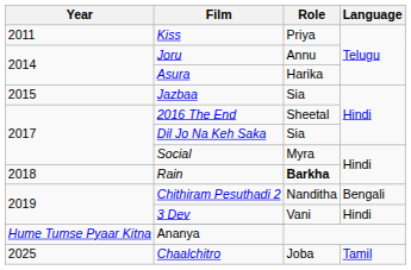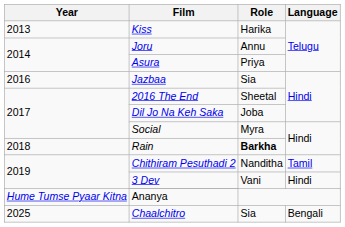 <table class="wikitable sortable">
 <tr>
 <th>Year</th>
 <th>Film</th>
 <th>Role</th>
 <th>Language</th>
 </tr>
 <tr>
-<td>2011</td>
+<td>2013</td>
 <td><em><a href='#'>Kiss</a></em></td>
-<td>Priya</td>
+<td>Harika</td>
 <td rowspan="3"><a href='#'>Telugu</a></td>
 </tr>
 <tr>
 <td rowspan="2">2014</td>
 <td><em><a href='#'>Joru</a></em></td>
 <td>Annu</td>
 </tr>
 <tr>
 <td><em><a href='#'>Asura</a></em></td>
-<td>Harika</td>
+<td>Priya</td>
 </tr>
 <tr>
-<td>2015</td>
+<td>2016</td>
 <td><em><a href='#'>Jazbaa</a></em></td>
 <td>Sia</td>
 <td rowspan="3"><a href='#'>Hindi</a></td>
 </tr>
 <tr>
 <td rowspan="3">2017</td>
 <td><em><a href='#'>2016 The End</a></em></td>
 <td>Sheetal</td>
 </tr>
 <tr>
 <td><em><a href='#'>Dil Jo Na Keh Saka</a></em></td>
-<td>Sia</td>
+<td>Joba</td>
 </tr>
 <tr>
 <td><em> Social </em></td>
 <td>Myra</td>
 <td rowspan="2">Hindi</td>
 </tr>
 <tr>
 <td>2018</td>
 <td><em> Rain</em></td>
 <td><strong>Barkha</strong></td>
 </tr>
 <tr>
 <td rowspan="3">2019</td>
 <td><em><a href='#'>Chithiram Pesuthadi 2</a></em></td>
 <td>Nanditha</td>
-<td>Bengali</td>
+<td><a href='#'>Tamil</a></td>
 </tr>
 <tr>
 <td><em><a href='#'>3 Dev</a></em></td>
 <td>Vani</td>
 <td rowspan="2">Hindi</td>
 </tr>
 <tr>
 </tr>
 <tr>
 <td><em><a href='#'>Hume Tumse Pyaar Kitna</a></em></td>
 <td>Ananya</td>
 </tr>
 <tr>
 <td>2025</td>
 <td><em><a href='#'>Chaalchitro</a></em></td>
-<td>Joba</td>
-<td><a href='#'>Tamil</a></td>
+<td>Sia</td>
+<td>Bengali</td>
 </tr>
 </table>
